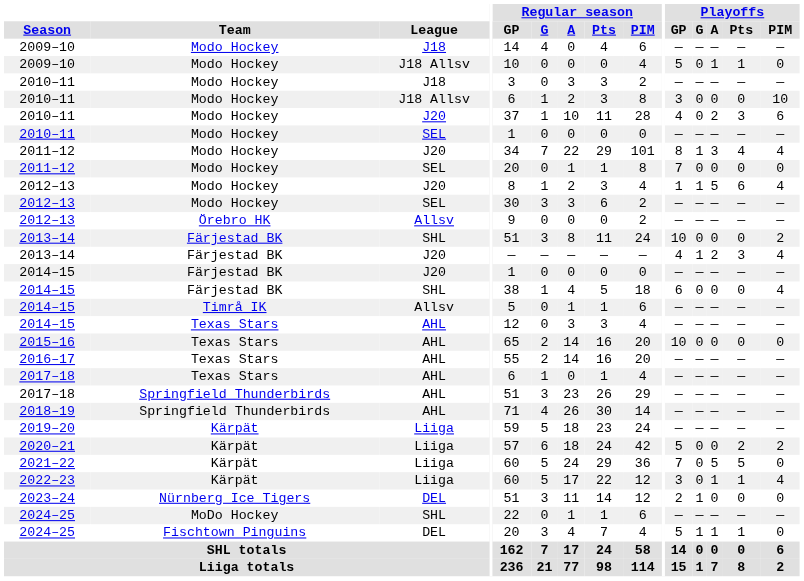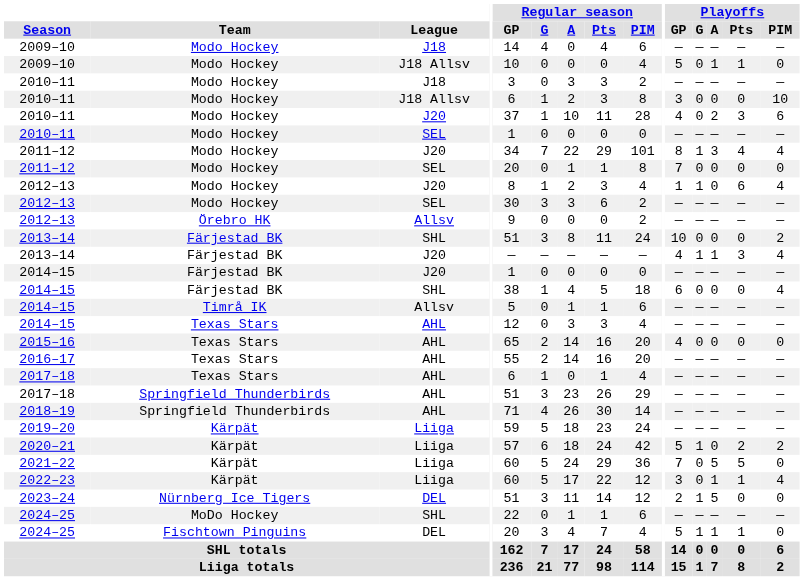 <table border="0" cellpadding="1" cellspacing="0" style="text-align:center; width:60em">
 <tr bgcolor="#e0e0e0">
 <th colspan="3" bgcolor="#ffffff"></th>
 <th rowspan="99" bgcolor="#ffffff"></th>
 <th colspan="5"><a href='#'>Regular season</a></th>
 <th rowspan="99" bgcolor="#ffffff"></th>
 <th colspan="5"><a href='#'>Playoffs</a></th>
 </tr>
 <tr bgcolor="#e0e0e0">
 <th><a href='#'>Season</a></th>
 <th>Team</th>
 <th>League</th>
 <th>GP</th>
 <th><a href='#'>G</a></th>
 <th><a href='#'>A</a></th>
 <th><a href='#'>Pts</a></th>
 <th><a href='#'>PIM</a></th>
 <th>GP</th>
 <th>G</th>
 <th>A</th>
 <th>Pts</th>
 <th>PIM</th>
 </tr>
 <tr>
 <td>2009–10</td>
 <td><a href='#'>Modo Hockey</a></td>
 <td><a href='#'>J18</a></td>
 <td>14</td>
 <td>4</td>
 <td>0</td>
 <td>4</td>
 <td>6</td>
 <td>—</td>
 <td>—</td>
 <td>—</td>
 <td>—</td>
 <td>—</td>
 </tr>
 <tr bgcolor="#f0f0f0">
 <td>2009–10</td>
 <td>Modo Hockey</td>
 <td>J18 Allsv</td>
 <td>10</td>
 <td>0</td>
 <td>0</td>
 <td>0</td>
 <td>4</td>
 <td>5</td>
 <td>0</td>
 <td>1</td>
 <td>1</td>
 <td>0</td>
 </tr>
 <tr>
 <td>2010–11</td>
 <td>Modo Hockey</td>
 <td>J18</td>
 <td>3</td>
 <td>0</td>
 <td>3</td>
 <td>3</td>
 <td>2</td>
 <td>—</td>
 <td>—</td>
 <td>—</td>
 <td>—</td>
 <td>—</td>
 </tr>
 <tr bgcolor="#f0f0f0">
 <td>2010–11</td>
 <td>Modo Hockey</td>
 <td>J18 Allsv</td>
 <td>6</td>
 <td>1</td>
 <td>2</td>
 <td>3</td>
 <td>8</td>
 <td>3</td>
 <td>0</td>
 <td>0</td>
 <td>0</td>
 <td>10</td>
 </tr>
 <tr>
 <td>2010–11</td>
 <td>Modo Hockey</td>
 <td><a href='#'>J20</a></td>
 <td>37</td>
 <td>1</td>
 <td>10</td>
 <td>11</td>
 <td>28</td>
 <td>4</td>
 <td>0</td>
 <td>2</td>
 <td>3</td>
 <td>6</td>
 </tr>
 <tr bgcolor="#f0f0f0">
 <td><a href='#'>2010–11</a></td>
 <td>Modo Hockey</td>
 <td><a href='#'>SEL</a></td>
 <td>1</td>
 <td>0</td>
 <td>0</td>
 <td>0</td>
 <td>0</td>
 <td>—</td>
 <td>—</td>
 <td>—</td>
 <td>—</td>
 <td>—</td>
 </tr>
 <tr>
 <td>2011–12</td>
 <td>Modo Hockey</td>
 <td>J20</td>
 <td>34</td>
 <td>7</td>
 <td>22</td>
 <td>29</td>
 <td>101</td>
 <td>8</td>
 <td>1</td>
 <td>3</td>
 <td>4</td>
 <td>4</td>
 </tr>
 <tr bgcolor="#f0f0f0">
 <td><a href='#'>2011–12</a></td>
 <td>Modo Hockey</td>
 <td>SEL</td>
 <td>20</td>
 <td>0</td>
 <td>1</td>
 <td>1</td>
 <td>8</td>
 <td>7</td>
 <td>0</td>
 <td>0</td>
 <td>0</td>
 <td>0</td>
 </tr>
 <tr>
 <td>2012–13</td>
 <td>Modo Hockey</td>
 <td>J20</td>
 <td>8</td>
 <td>1</td>
 <td>2</td>
 <td>3</td>
 <td>4</td>
 <td>1</td>
 <td>1</td>
-<td>5</td>
+<td>0</td>
 <td>6</td>
 <td>4</td>
 </tr>
 <tr bgcolor="#f0f0f0">
 <td><a href='#'>2012–13</a></td>
 <td>Modo Hockey</td>
 <td>SEL</td>
 <td>30</td>
 <td>3</td>
 <td>3</td>
 <td>6</td>
 <td>2</td>
 <td>—</td>
 <td>—</td>
 <td>—</td>
 <td>—</td>
 <td>—</td>
 </tr>
 <tr>
 <td><a href='#'>2012–13</a></td>
 <td><a href='#'>Örebro HK</a></td>
 <td><a href='#'>Allsv</a></td>
 <td>9</td>
 <td>0</td>
 <td>0</td>
 <td>0</td>
 <td>2</td>
 <td>—</td>
 <td>—</td>
 <td>—</td>
 <td>—</td>
 <td>—</td>
 </tr>
 <tr bgcolor="#f0f0f0">
 <td><a href='#'>2013–14</a></td>
 <td><a href='#'>Färjestad BK</a></td>
 <td>SHL</td>
 <td>51</td>
 <td>3</td>
 <td>8</td>
 <td>11</td>
 <td>24</td>
 <td>10</td>
 <td>0</td>
 <td>0</td>
 <td>0</td>
 <td>2</td>
 </tr>
 <tr>
 <td>2013–14</td>
 <td>Färjestad BK</td>
 <td>J20</td>
 <td>—</td>
 <td>—</td>
 <td>—</td>
 <td>—</td>
 <td>—</td>
 <td>4</td>
 <td>1</td>
-<td>2</td>
+<td>1</td>
 <td>3</td>
 <td>4</td>
 </tr>
 <tr bgcolor="#f0f0f0">
 <td>2014–15</td>
 <td>Färjestad BK</td>
 <td>J20</td>
 <td>1</td>
 <td>0</td>
 <td>0</td>
 <td>0</td>
 <td>0</td>
 <td>—</td>
 <td>—</td>
 <td>—</td>
 <td>—</td>
 <td>—</td>
 </tr>
 <tr>
 <td><a href='#'>2014–15</a></td>
 <td>Färjestad BK</td>
 <td>SHL</td>
 <td>38</td>
 <td>1</td>
 <td>4</td>
 <td>5</td>
 <td>18</td>
 <td>6</td>
 <td>0</td>
 <td>0</td>
 <td>0</td>
 <td>4</td>
 </tr>
 <tr bgcolor="#f0f0f0">
 <td><a href='#'>2014–15</a></td>
 <td><a href='#'>Timrå IK</a></td>
 <td>Allsv</td>
 <td>5</td>
 <td>0</td>
 <td>1</td>
 <td>1</td>
 <td>6</td>
 <td>—</td>
 <td>—</td>
 <td>—</td>
 <td>—</td>
 <td>—</td>
 </tr>
 <tr>
 <td><a href='#'>2014–15</a></td>
 <td><a href='#'>Texas Stars</a></td>
 <td><a href='#'>AHL</a></td>
 <td>12</td>
 <td>0</td>
 <td>3</td>
 <td>3</td>
 <td>4</td>
 <td>—</td>
 <td>—</td>
 <td>—</td>
 <td>—</td>
 <td>—</td>
 </tr>
 <tr bgcolor="#f0f0f0">
 <td><a href='#'>2015–16</a></td>
 <td>Texas Stars</td>
 <td>AHL</td>
 <td>65</td>
 <td>2</td>
 <td>14</td>
 <td>16</td>
 <td>20</td>
-<td>10</td>
+<td>4</td>
 <td>0</td>
 <td>0</td>
 <td>0</td>
 <td>0</td>
 </tr>
 <tr>
 <td><a href='#'>2016–17</a></td>
 <td>Texas Stars</td>
 <td>AHL</td>
 <td>55</td>
 <td>2</td>
 <td>14</td>
 <td>16</td>
 <td>20</td>
 <td>—</td>
 <td>—</td>
 <td>—</td>
 <td>—</td>
 <td>—</td>
 </tr>
 <tr bgcolor="#f0f0f0">
 <td><a href='#'>2017–18</a></td>
 <td>Texas Stars</td>
 <td>AHL</td>
 <td>6</td>
 <td>1</td>
 <td>0</td>
 <td>1</td>
 <td>4</td>
 <td>—</td>
 <td>—</td>
 <td>—</td>
 <td>—</td>
 <td>—</td>
 </tr>
 <tr>
 <td>2017–18</td>
 <td><a href='#'>Springfield Thunderbirds</a></td>
 <td>AHL</td>
 <td>51</td>
 <td>3</td>
 <td>23</td>
 <td>26</td>
 <td>29</td>
 <td>—</td>
 <td>—</td>
 <td>—</td>
 <td>—</td>
 <td>—</td>
 </tr>
 <tr bgcolor="#f0f0f0">
 <td><a href='#'>2018–19</a></td>
 <td>Springfield Thunderbirds</td>
 <td>AHL</td>
 <td>71</td>
 <td>4</td>
 <td>26</td>
 <td>30</td>
 <td>14</td>
 <td>—</td>
 <td>—</td>
 <td>—</td>
 <td>—</td>
 <td>—</td>
 </tr>
 <tr>
 <td><a href='#'>2019–20</a></td>
 <td><a href='#'>Kärpät</a></td>
 <td><a href='#'>Liiga</a></td>
 <td>59</td>
 <td>5</td>
 <td>18</td>
 <td>23</td>
 <td>24</td>
 <td>—</td>
 <td>—</td>
 <td>—</td>
 <td>—</td>
 <td>—</td>
 </tr>
 <tr bgcolor="#f0f0f0">
 <td><a href='#'>2020–21</a></td>
 <td>Kärpät</td>
 <td>Liiga</td>
 <td>57</td>
 <td>6</td>
 <td>18</td>
 <td>24</td>
 <td>42</td>
 <td>5</td>
-<td>0</td>
+<td>1</td>
 <td>0</td>
 <td>2</td>
 <td>2</td>
 </tr>
 <tr>
 <td><a href='#'>2021–22</a></td>
 <td>Kärpät</td>
 <td>Liiga</td>
 <td>60</td>
 <td>5</td>
 <td>24</td>
 <td>29</td>
 <td>36</td>
 <td>7</td>
 <td>0</td>
 <td>5</td>
 <td>5</td>
 <td>0</td>
 </tr>
 <tr bgcolor="#f0f0f0">
 <td><a href='#'>2022–23</a></td>
 <td>Kärpät</td>
 <td>Liiga</td>
 <td>60</td>
 <td>5</td>
 <td>17</td>
 <td>22</td>
 <td>12</td>
 <td>3</td>
 <td>0</td>
 <td>1</td>
 <td>1</td>
 <td>4</td>
 </tr>
 <tr>
 <td><a href='#'>2023–24</a></td>
 <td><a href='#'>Nürnberg Ice Tigers</a></td>
 <td><a href='#'>DEL</a></td>
 <td>51</td>
 <td>3</td>
 <td>11</td>
 <td>14</td>
 <td>12</td>
 <td>2</td>
 <td>1</td>
-<td>0</td>
+<td>5</td>
 <td>0</td>
 <td>0</td>
 </tr>
 <tr bgcolor="#f0f0f0">
 <td><a href='#'>2024–25</a></td>
 <td>MoDo Hockey</td>
 <td>SHL</td>
 <td>22</td>
 <td>0</td>
 <td>1</td>
 <td>1</td>
 <td>6</td>
 <td>—</td>
 <td>—</td>
 <td>—</td>
 <td>—</td>
 <td>—</td>
 </tr>
 <tr>
 <td><a href='#'>2024–25</a></td>
 <td><a href='#'>Fischtown Pinguins</a></td>
 <td>DEL</td>
 <td>20</td>
 <td>3</td>
 <td>4</td>
 <td>7</td>
 <td>4</td>
 <td>5</td>
 <td>1</td>
 <td>1</td>
 <td>1</td>
 <td>0</td>
 </tr>
 <tr bgcolor="#e0e0e0">
 <th colspan="3">SHL totals</th>
 <th>162</th>
 <th>7</th>
 <th>17</th>
 <th>24</th>
 <th>58</th>
 <th>14</th>
 <th>0</th>
 <th>0</th>
 <th>0</th>
 <th>6</th>
 </tr>
 <tr bgcolor="#e0e0e0">
 <th colspan="3">Liiga totals</th>
 <th>236</th>
 <th>21</th>
 <th>77</th>
 <th>98</th>
 <th>114</th>
 <th>15</th>
 <th>1</th>
 <th>7</th>
 <th>8</th>
 <th>2</th>
 </tr>
 </table>
